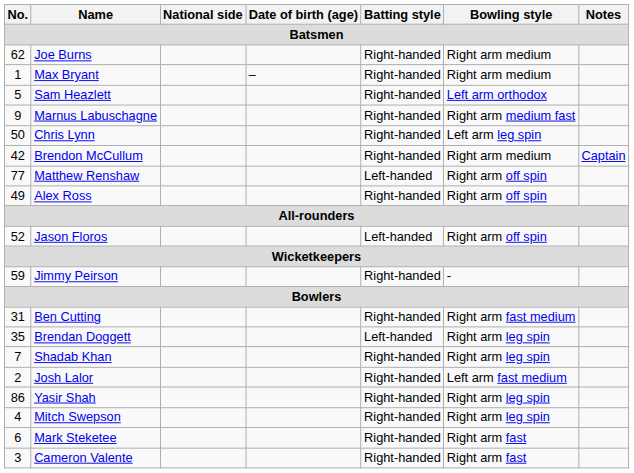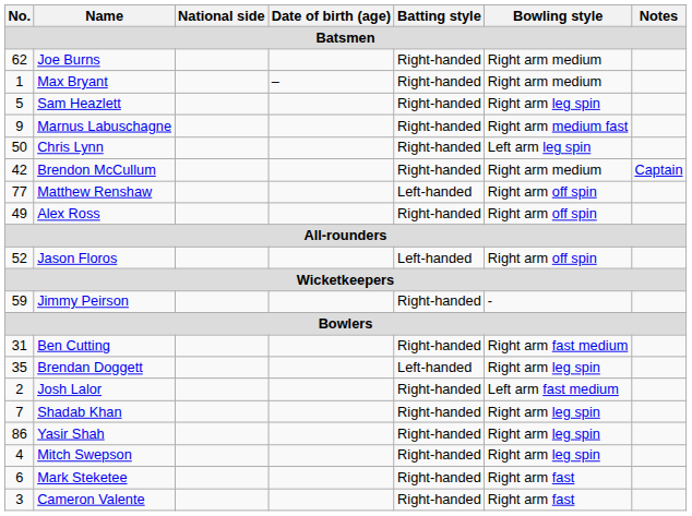 <table class="wikitable"  style="font-size:85%;">
 <tr>
 <th>No.</th>
 <th>Name</th>
 <th>National side</th>
 <th>Date of birth (age)</th>
 <th>Batting style</th>
 <th>Bowling style</th>
 <th>Notes</th>
 </tr>
 <tr>
 <th colspan="7"  style="background:#dcdcdc; text-align:center;">Batsmen</th>
 </tr>
 <tr>
 <td style="text-align:center">62</td>
 <td><a href='#'>Joe Burns</a></td>
 <td></td>
 <td></td>
 <td>Right-handed</td>
 <td>Right arm medium</td>
 <td></td>
 </tr>
 <tr>
 <td style="text-align:center">1</td>
 <td><a href='#'>Max Bryant</a></td>
 <td></td>
 <td>–</td>
 <td>Right-handed</td>
 <td>Right arm medium</td>
 <td></td>
 </tr>
 <tr>
 <td style="text-align:center">5</td>
 <td><a href='#'>Sam Heazlett</a></td>
 <td></td>
 <td></td>
 <td>Right-handed</td>
-<td><a href='#'>Left arm orthodox</a></td>
+<td>Right arm <a href='#'>leg spin</a></td>
 <td></td>
 </tr>
 <tr>
 <td style="text-align:center">9</td>
 <td><a href='#'>Marnus Labuschagne</a></td>
 <td></td>
 <td></td>
 <td>Right-handed</td>
 <td>Right arm <a href='#'>medium fast</a></td>
 <td></td>
 </tr>
 <tr>
 <td style="text-align:center">50</td>
 <td><a href='#'>Chris Lynn</a></td>
 <td></td>
 <td></td>
 <td>Right-handed</td>
 <td>Left arm <a href='#'>leg spin</a></td>
 <td></td>
 </tr>
 <tr>
 <td style="text-align:center">42</td>
 <td><a href='#'>Brendon McCullum</a></td>
 <td></td>
 <td></td>
 <td>Right-handed</td>
 <td>Right arm medium</td>
 <td><a href='#'>Captain</a></td>
 </tr>
 <tr>
 <td style="text-align:center">77</td>
 <td><a href='#'>Matthew Renshaw</a></td>
 <td></td>
 <td></td>
 <td>Left-handed</td>
 <td>Right arm <a href='#'>off spin</a></td>
 <td></td>
 </tr>
 <tr>
 <td style="text-align:center">49</td>
 <td><a href='#'>Alex Ross</a></td>
 <td></td>
 <td></td>
 <td>Right-handed</td>
 <td>Right arm <a href='#'>off spin</a></td>
 <td></td>
 </tr>
 <tr>
 <th colspan="7"  style="background:#dcdcdc; text-align:center;">All-rounders</th>
 </tr>
 <tr>
 <td style="text-align:center">52</td>
 <td><a href='#'>Jason Floros</a></td>
 <td></td>
 <td></td>
 <td>Left-handed</td>
 <td>Right arm <a href='#'>off spin</a></td>
 <td></td>
 </tr>
 <tr>
 <th colspan="7"  style="background:#dcdcdc; text-align:center;">Wicketkeepers</th>
 </tr>
 <tr>
 <td style="text-align:center">59</td>
 <td><a href='#'>Jimmy Peirson</a></td>
 <td></td>
 <td></td>
 <td>Right-handed</td>
 <td>-</td>
 <td></td>
 </tr>
 <tr>
 <th colspan="7"  style="background:#dcdcdc; text-align:center;">Bowlers</th>
 </tr>
 <tr>
 <td style="text-align:center">31</td>
 <td><a href='#'>Ben Cutting</a></td>
 <td></td>
 <td></td>
 <td>Right-handed</td>
 <td>Right arm <a href='#'>fast medium</a></td>
 <td></td>
 </tr>
 <tr>
 <td style="text-align:center">35</td>
 <td><a href='#'>Brendan Doggett</a></td>
 <td></td>
 <td></td>
 <td>Left-handed</td>
 <td>Right arm <a href='#'>leg spin</a></td>
 <td></td>
 </tr>
 <tr>
+<td style="text-align:center">2</td>
+<td><a href='#'>Josh Lalor</a></td>
+<td></td>
+<td></td>
+<td>Right-handed</td>
+<td>Left arm <a href='#'>fast medium</a></td>
+<td></td>
+</tr>
+<tr>
 <td style="text-align:center">7</td>
 <td><a href='#'>Shadab Khan</a></td>
 <td></td>
 <td></td>
 <td>Right-handed</td>
 <td>Right arm <a href='#'>leg spin</a></td>
-<td></td>
-</tr>
-<tr>
-<td style="text-align:center">2</td>
-<td><a href='#'>Josh Lalor</a></td>
-<td></td>
-<td></td>
-<td>Right-handed</td>
-<td>Left arm <a href='#'>fast medium</a></td>
 <td></td>
 </tr>
 <tr>
 <td style="text-align:center">86</td>
 <td><a href='#'>Yasir Shah</a></td>
 <td></td>
 <td></td>
 <td>Right-handed</td>
 <td>Right arm <a href='#'>leg spin</a></td>
 <td></td>
 </tr>
 <tr>
 <td style="text-align:center">4</td>
 <td><a href='#'>Mitch Swepson</a></td>
 <td></td>
 <td></td>
 <td>Right-handed</td>
 <td>Right arm <a href='#'>leg spin</a></td>
 <td></td>
 </tr>
 <tr>
 <td style="text-align:center">6</td>
 <td><a href='#'>Mark Steketee</a></td>
 <td></td>
 <td></td>
 <td>Right-handed</td>
 <td>Right arm <a href='#'>fast</a></td>
 <td></td>
 </tr>
 <tr>
 <td style="text-align:center">3</td>
 <td><a href='#'>Cameron Valente</a></td>
 <td></td>
 <td></td>
 <td>Right-handed</td>
 <td>Right arm <a href='#'>fast</a></td>
 <td></td>
 </tr>
 </table>
